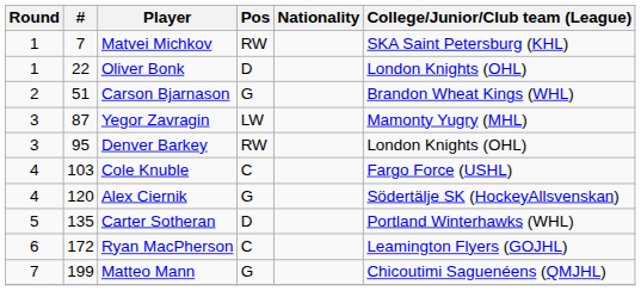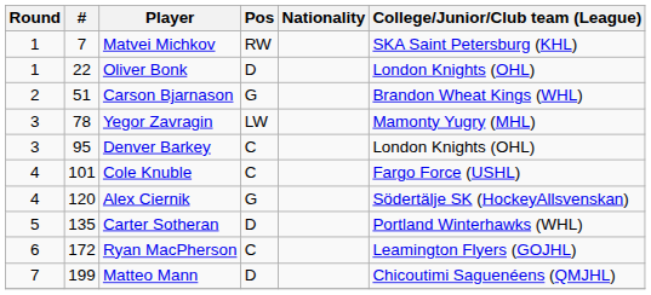 <table class="wikitable">
 <tr>
 <th>Round</th>
 <th>#</th>
 <th>Player</th>
 <th>Pos</th>
 <th>Nationality</th>
 <th>College/Junior/Club team (League)</th>
 </tr>
 <tr>
 <td style="text-align:center;">1</td>
 <td style="text-align:center;">7</td>
 <td><a href='#'>Matvei Michkov</a></td>
 <td>RW</td>
 <td></td>
 <td><a href='#'>SKA Saint Petersburg</a> (<a href='#'>KHL</a>)</td>
 </tr>
 <tr>
 <td style="text-align:center;">1</td>
 <td style="text-align:center;">22</td>
 <td><a href='#'>Oliver Bonk</a></td>
 <td>D</td>
 <td></td>
 <td><a href='#'>London Knights</a> (<a href='#'>OHL</a>)</td>
 </tr>
 <tr>
 <td style="text-align:center;">2</td>
 <td style="text-align:center;">51</td>
 <td><a href='#'>Carson Bjarnason</a></td>
 <td>G</td>
 <td></td>
 <td><a href='#'>Brandon Wheat Kings</a> (<a href='#'>WHL</a>)</td>
 </tr>
 <tr>
 <td style="text-align:center;">3</td>
-<td style="text-align:center;">87</td>
+<td style="text-align:center;">78</td>
 <td><a href='#'>Yegor Zavragin</a></td>
 <td>LW</td>
 <td></td>
 <td><a href='#'>Mamonty Yugry</a> (<a href='#'>MHL</a>)</td>
 </tr>
 <tr>
 <td style="text-align:center;">3</td>
 <td style="text-align:center;">95</td>
 <td><a href='#'>Denver Barkey</a></td>
-<td>RW</td>
+<td>C</td>
 <td></td>
 <td>London Knights (OHL)</td>
 </tr>
 <tr>
 <td style="text-align:center;">4</td>
-<td style="text-align:center;">103</td>
+<td style="text-align:center;">101</td>
 <td><a href='#'>Cole Knuble</a></td>
 <td>C</td>
 <td></td>
 <td><a href='#'>Fargo Force</a> (<a href='#'>USHL</a>)</td>
 </tr>
 <tr>
 <td style="text-align:center;">4</td>
 <td style="text-align:center;">120</td>
 <td><a href='#'>Alex Ciernik</a></td>
 <td>G</td>
 <td></td>
 <td><a href='#'>Södertälje SK</a> (<a href='#'>HockeyAllsvenskan</a>)</td>
 </tr>
 <tr>
 <td style="text-align:center;">5</td>
 <td style="text-align:center;">135</td>
 <td><a href='#'>Carter Sotheran</a></td>
 <td>D</td>
 <td></td>
 <td><a href='#'>Portland Winterhawks</a> (WHL)</td>
 </tr>
 <tr>
 <td style="text-align:center;">6</td>
 <td style="text-align:center;">172</td>
 <td><a href='#'>Ryan MacPherson</a></td>
 <td>C</td>
 <td></td>
 <td><a href='#'>Leamington Flyers</a> (<a href='#'>GOJHL</a>)</td>
 </tr>
 <tr>
 <td style="text-align:center;">7</td>
 <td style="text-align:center;">199</td>
 <td><a href='#'>Matteo Mann</a></td>
-<td>G</td>
+<td>D</td>
 <td></td>
 <td><a href='#'>Chicoutimi Saguenéens</a> (<a href='#'>QMJHL</a>)</td>
 </tr>
 <tr>
 </tr>
 </table>
